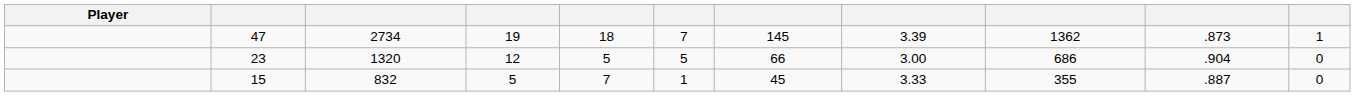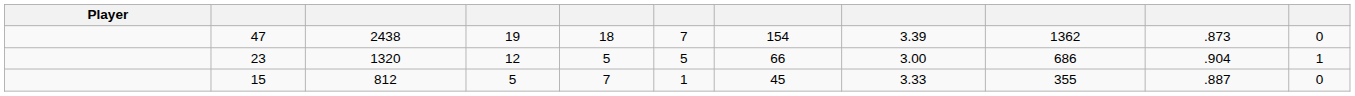 <table class="wikitable sortable" style="width:100%;">
 <tr style="text-align:center; background:#ddd;">
 <th>Player</th>
 <th></th>
 <th></th>
 <th></th>
 <th></th>
 <th></th>
 <th></th>
 <th></th>
 <th></th>
 <th></th>
 <th></th>
 </tr>
 <tr align=center>
 <td></td>
 <td>47</td>
-<td>2734</td>
+<td>2438</td>
 <td>19</td>
 <td>18</td>
 <td>7</td>
-<td>145</td>
+<td>154</td>
 <td>3.39</td>
 <td>1362</td>
 <td>.873</td>
-<td>1</td>
+<td>0</td>
 </tr>
 <tr align=center>
 <td></td>
 <td>23</td>
 <td>1320</td>
 <td>12</td>
 <td>5</td>
 <td>5</td>
 <td>66</td>
 <td>3.00</td>
 <td>686</td>
 <td>.904</td>
-<td>0</td>
+<td>1</td>
 </tr>
 <tr align=center>
 <td></td>
 <td>15</td>
-<td>832</td>
+<td>812</td>
 <td>5</td>
 <td>7</td>
 <td>1</td>
 <td>45</td>
 <td>3.33</td>
 <td>355</td>
 <td>.887</td>
 <td>0</td>
 </tr>
 </table>
